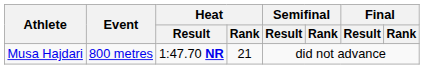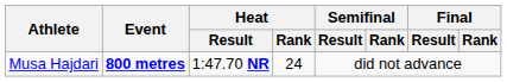 <table class="wikitable" style="font-size:90%">
 <tr>
 <th rowspan="2">Athlete</th>
 <th rowspan="2">Event</th>
 <th colspan="2">Heat</th>
 <th colspan="2">Semifinal</th>
 <th colspan="2">Final</th>
 </tr>
 <tr style="font-size:95%">
 <th>Result</th>
 <th>Rank</th>
 <th>Result</th>
 <th>Rank</th>
 <th>Result</th>
 <th>Rank</th>
 </tr>
 <tr style=text-align:center>
 <td style=text-align:left><a href='#'>Musa Hajdari</a></td>
-<td style=text-align:left><a href='#'>800 metres</a></td>
+<td style=text-align:left><strong><a href='#'>800 metres</a></strong></td>
 <td>1:47.70 <strong><a href='#'>NR</a></strong></td>
-<td>21</td>
+<td>24</td>
 <td colspan=4>did not advance</td>
 </tr>
 </table>
